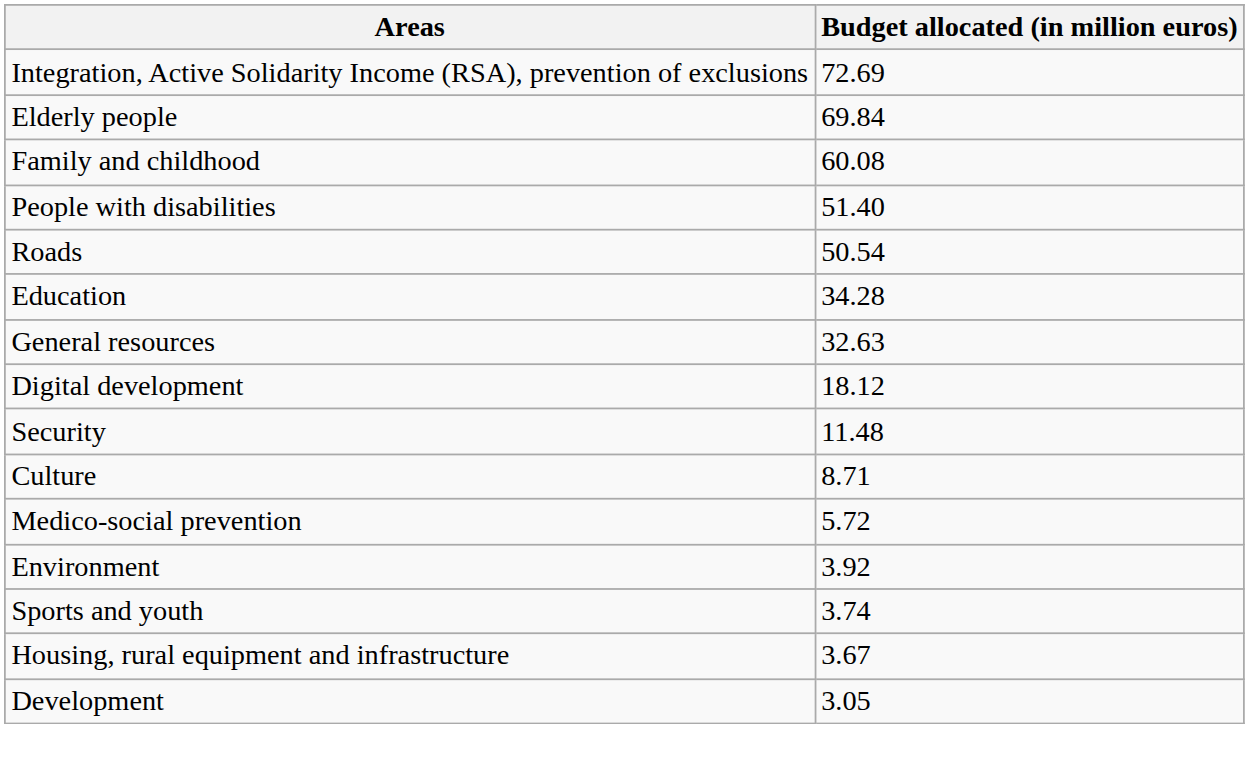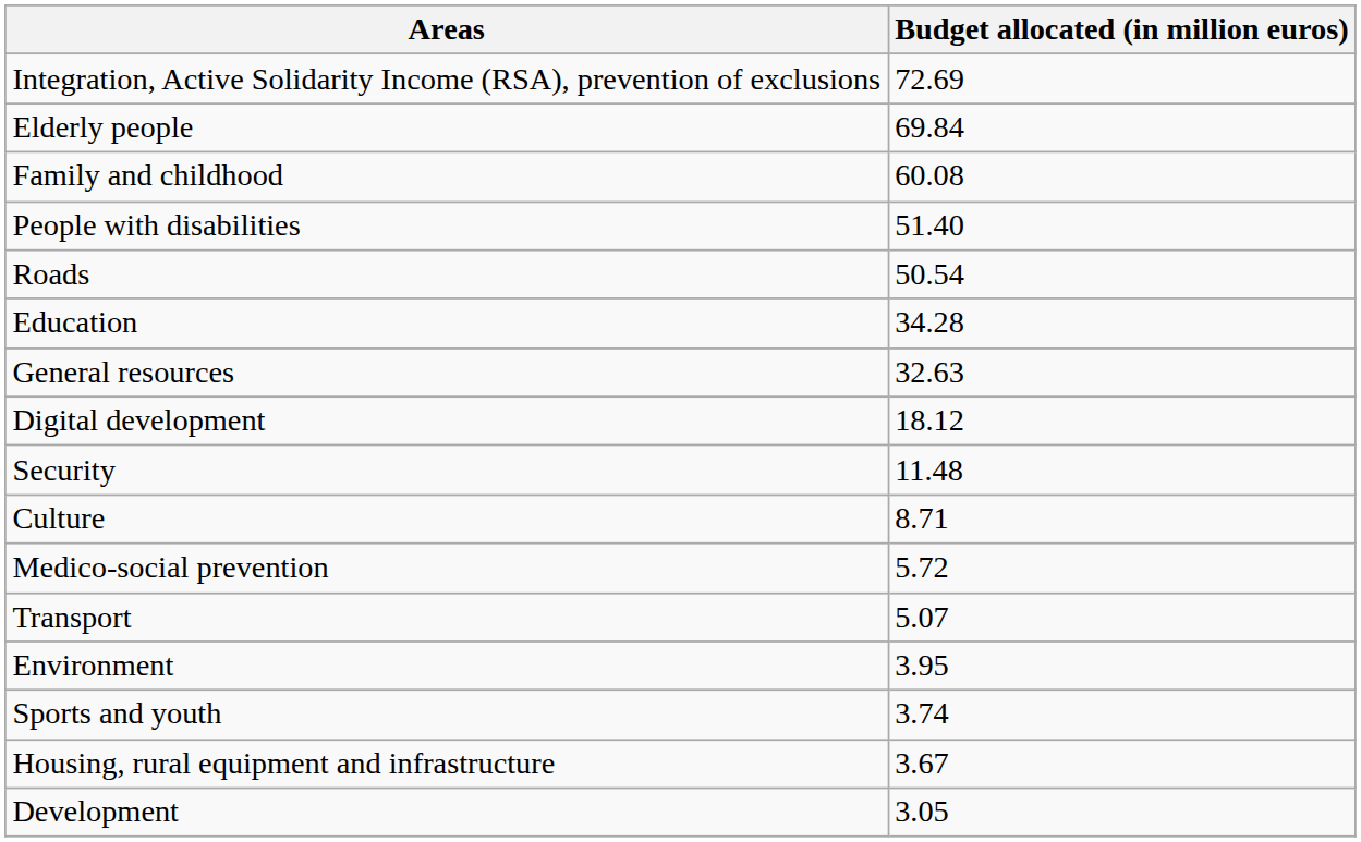 <table class="wikitable">
 <tr>
 <th>Areas</th>
 <th>Budget allocated (in million euros)</th>
 </tr>
 <tr>
 <td>Integration, Active Solidarity Income (RSA), prevention of exclusions</td>
 <td>72.69</td>
 </tr>
 <tr>
 <td>Elderly people</td>
 <td>69.84</td>
 </tr>
 <tr>
 <td>Family and childhood</td>
 <td>60.08</td>
 </tr>
 <tr>
 <td>People with disabilities</td>
 <td>51.40</td>
 </tr>
 <tr>
 <td>Roads</td>
 <td>50.54</td>
 </tr>
 <tr>
 <td>Education</td>
 <td>34.28</td>
 </tr>
 <tr>
 <td>General resources</td>
 <td>32.63</td>
 </tr>
 <tr>
 <td>Digital development</td>
 <td>18.12</td>
 </tr>
 <tr>
 <td>Security</td>
 <td>11.48</td>
 </tr>
 <tr>
 <td>Culture</td>
 <td>8.71</td>
 </tr>
 <tr>
 <td>Medico-social prevention</td>
 <td>5.72</td>
 </tr>
 <tr>
+<td>Transport</td>
+<td>5.07</td>
+</tr>
+<tr>
 <td>Environment</td>
-<td>3.92</td>
+<td>3.95</td>
 </tr>
 <tr>
 <td>Sports and youth</td>
 <td>3.74</td>
 </tr>
 <tr>
 <td>Housing, rural equipment and infrastructure</td>
 <td>3.67</td>
 </tr>
 <tr>
 <td>Development</td>
 <td>3.05</td>
 </tr>
 </table>
